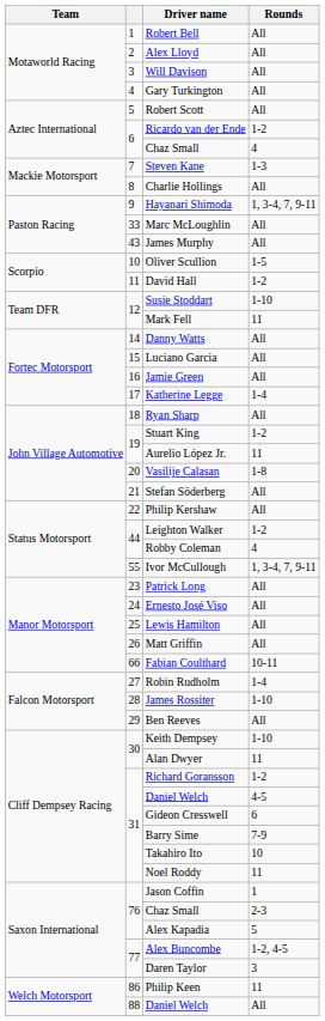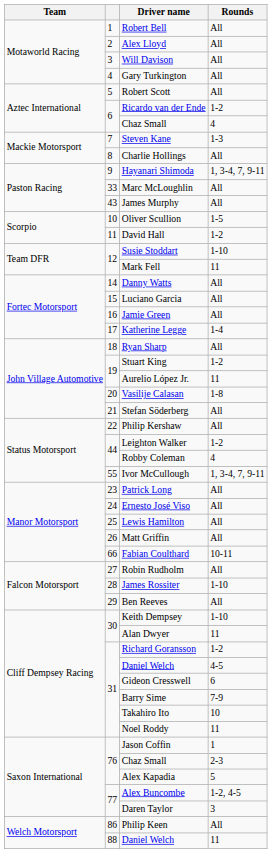 <table class="wikitable" style="font-size: 85%">
 <tr>
 <th>Team</th>
 <th></th>
 <th>Driver name</th>
 <th>Rounds</th>
 </tr>
 <tr>
 <td rowspan=4>Motaworld Racing</td>
 <td>1</td>
 <td> <a href='#'>Robert Bell</a></td>
 <td>All</td>
 </tr>
 <tr>
 <td>2</td>
 <td> <a href='#'>Alex Lloyd</a></td>
 <td>All</td>
 </tr>
 <tr>
 <td>3</td>
 <td> <a href='#'>Will Davison</a></td>
 <td>All</td>
 </tr>
 <tr>
 <td>4</td>
 <td> Gary Turkington</td>
 <td>All</td>
 </tr>
 <tr>
 <td rowspan=3>Aztec International</td>
 <td>5</td>
 <td> Robert Scott</td>
 <td>All</td>
 </tr>
 <tr>
 <td rowspan=2>6</td>
 <td> <a href='#'>Ricardo van der Ende</a></td>
 <td>1-2</td>
 </tr>
 <tr>
 <td> Chaz Small</td>
 <td>4</td>
 </tr>
 <tr>
 <td rowspan=2>Mackie Motorsport</td>
 <td>7</td>
 <td> <a href='#'>Steven Kane</a></td>
 <td>1-3</td>
 </tr>
 <tr>
 <td>8</td>
 <td> Charlie Hollings</td>
 <td>All</td>
 </tr>
 <tr>
 <td rowspan=3>Paston Racing</td>
 <td>9</td>
 <td> <a href='#'>Hayanari Shimoda</a></td>
 <td>1, 3-4, 7, 9-11</td>
 </tr>
 <tr>
 <td>33</td>
 <td> Marc McLoughlin</td>
 <td>All</td>
 </tr>
 <tr>
 <td>43</td>
 <td> James Murphy</td>
 <td>All</td>
 </tr>
 <tr>
 <td rowspan=2>Scorpio</td>
 <td>10</td>
 <td> Oliver Scullion</td>
 <td>1-5</td>
 </tr>
 <tr>
 <td>11</td>
 <td> David Hall</td>
 <td>1-2</td>
 </tr>
 <tr>
 <td rowspan=2>Team DFR</td>
 <td rowspan=2>12</td>
 <td> <a href='#'>Susie Stoddart</a></td>
 <td>1-10</td>
 </tr>
 <tr>
 <td> Mark Fell</td>
 <td>11</td>
 </tr>
 <tr>
 <td rowspan=4><a href='#'>Fortec Motorsport</a></td>
 <td>14</td>
 <td> <a href='#'>Danny Watts</a></td>
 <td>All</td>
 </tr>
 <tr>
 <td>15</td>
 <td> Luciano Garcia</td>
 <td>All</td>
 </tr>
 <tr>
 <td>16</td>
 <td> <a href='#'>Jamie Green</a></td>
 <td>All</td>
 </tr>
 <tr>
 <td>17</td>
 <td> <a href='#'>Katherine Legge</a></td>
 <td>1-4</td>
 </tr>
 <tr>
 <td rowspan=5><a href='#'>John Village Automotive</a></td>
 <td>18</td>
 <td> <a href='#'>Ryan Sharp</a></td>
 <td>All</td>
 </tr>
 <tr>
 <td rowspan=2>19</td>
 <td> Stuart King</td>
 <td>1-2</td>
 </tr>
 <tr>
 <td> Aurelio López Jr.</td>
 <td>11</td>
 </tr>
 <tr>
 <td>20</td>
 <td> <a href='#'>Vasilije Calasan</a></td>
 <td>1-8</td>
 </tr>
 <tr>
 <td>21</td>
 <td> Stefan Söderberg</td>
 <td>All</td>
 </tr>
 <tr>
 <td rowspan=4>Status Motorsport</td>
 <td>22</td>
 <td> Philip Kershaw</td>
 <td>All</td>
 </tr>
 <tr>
 <td rowspan=2>44</td>
 <td> Leighton Walker</td>
 <td>1-2</td>
 </tr>
 <tr>
 <td> Robby Coleman</td>
 <td>4</td>
 </tr>
 <tr>
 <td>55</td>
 <td> Ivor McCullough</td>
 <td>1, 3-4, 7, 9-11</td>
 </tr>
 <tr>
 <td rowspan=5><a href='#'>Manor Motorsport</a></td>
 <td>23</td>
 <td> <a href='#'>Patrick Long</a></td>
 <td>All</td>
 </tr>
 <tr>
 <td>24</td>
 <td> <a href='#'>Ernesto José Viso</a></td>
 <td>All</td>
 </tr>
 <tr>
 <td>25</td>
 <td> <a href='#'>Lewis Hamilton</a></td>
 <td>All</td>
 </tr>
 <tr>
 <td>26</td>
 <td> Matt Griffin</td>
 <td>All</td>
 </tr>
 <tr>
 <td>66</td>
 <td> <a href='#'>Fabian Coulthard</a></td>
 <td>10-11</td>
 </tr>
 <tr>
 <td rowspan=3>Falcon Motorsport</td>
 <td>27</td>
 <td> Robin Rudholm</td>
-<td>1-4</td>
+<td>All</td>
 </tr>
 <tr>
 <td>28</td>
 <td> <a href='#'>James Rossiter</a></td>
 <td>1-10</td>
 </tr>
 <tr>
 <td>29</td>
 <td> Ben Reeves</td>
 <td>All</td>
 </tr>
 <tr>
 <td rowspan=8>Cliff Dempsey Racing</td>
 <td rowspan=2>30</td>
 <td> Keith Dempsey</td>
 <td>1-10</td>
 </tr>
 <tr>
 <td> Alan Dwyer</td>
 <td>11</td>
 </tr>
 <tr>
 <td rowspan=6>31</td>
 <td> <a href='#'>Richard Goransson</a></td>
 <td>1-2</td>
 </tr>
 <tr>
 <td> <a href='#'>Daniel Welch</a></td>
 <td>4-5</td>
 </tr>
 <tr>
 <td> Gideon Cresswell</td>
 <td>6</td>
 </tr>
 <tr>
 <td> Barry Sime</td>
 <td>7-9</td>
 </tr>
 <tr>
 <td> Takahiro Ito</td>
 <td>10</td>
 </tr>
 <tr>
 <td> Noel Roddy</td>
 <td>11</td>
 </tr>
 <tr>
 <td rowspan=5>Saxon International</td>
 <td rowspan=3>76</td>
 <td> Jason Coffin</td>
 <td>1</td>
 </tr>
 <tr>
 <td> Chaz Small</td>
 <td>2-3</td>
 </tr>
 <tr>
 <td> Alex Kapadia</td>
 <td>5</td>
 </tr>
 <tr>
 <td rowspan=2>77</td>
 <td> <a href='#'>Alex Buncombe</a></td>
 <td>1-2, 4-5</td>
 </tr>
 <tr>
 <td> Daren Taylor</td>
 <td>3</td>
 </tr>
 <tr>
 <td rowspan=2><a href='#'>Welch Motorsport</a></td>
 <td>86</td>
 <td> Philip Keen</td>
-<td>11</td>
+<td>All</td>
 </tr>
 <tr>
 <td>88</td>
 <td> <a href='#'>Daniel Welch</a></td>
-<td>All</td>
+<td>11</td>
 </tr>
 </table>
